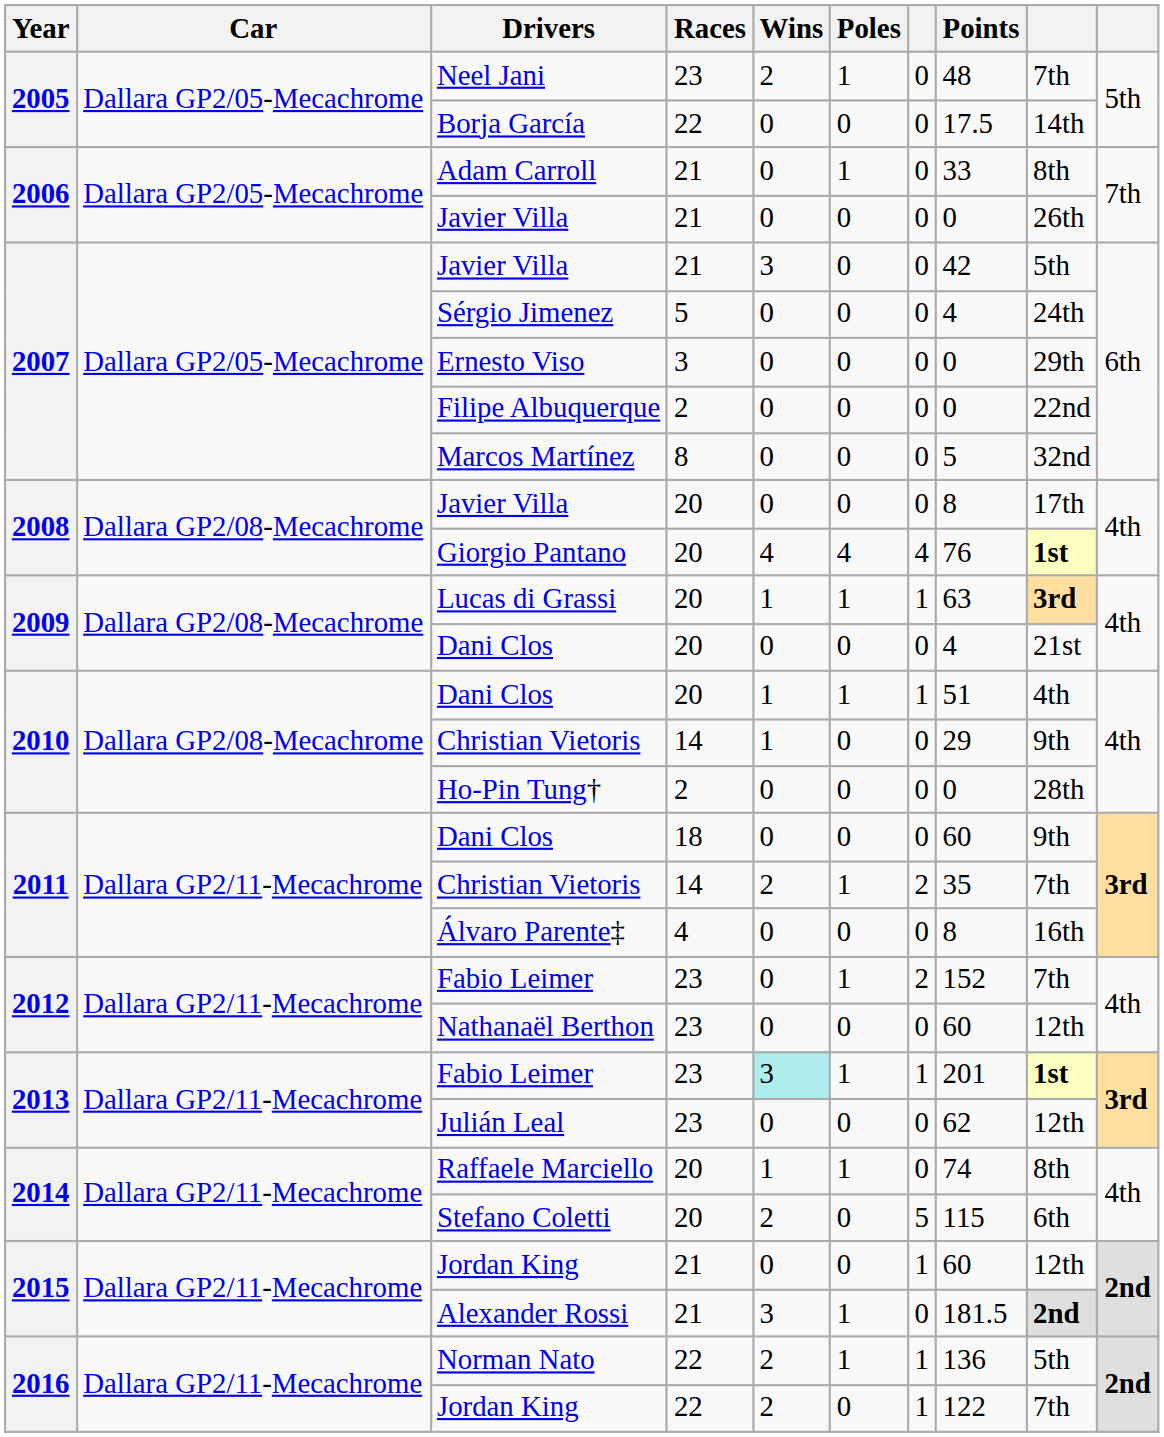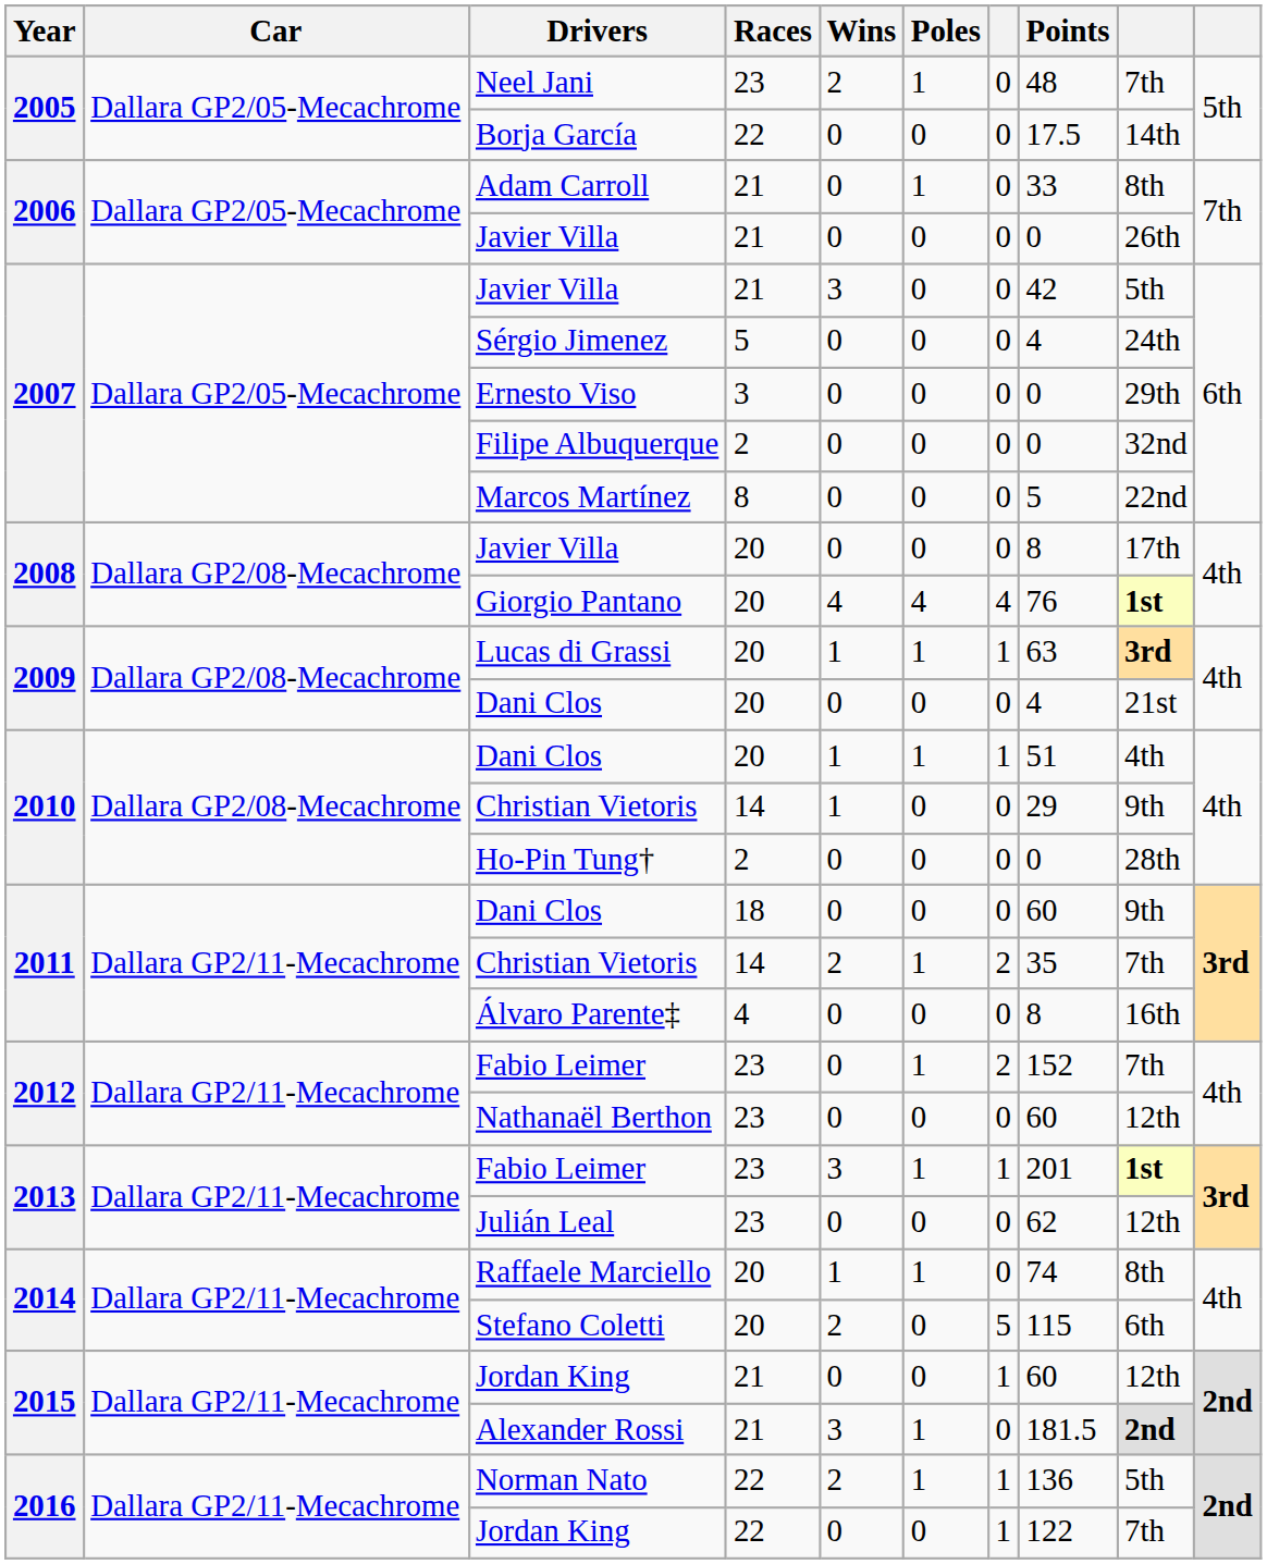 <table class="wikitable" style="font-size:85%">
 <tr>
 <th>Year</th>
 <th>Car</th>
 <th>Drivers</th>
 <th>Races</th>
 <th>Wins</th>
 <th>Poles</th>
 <th></th>
 <th>Points</th>
 <th></th>
 <th></th>
 </tr>
 <tr>
 <th rowspan="2"><a href='#'>2005</a></th>
 <td rowspan="2"><a href='#'>Dallara GP2/05</a>-<a href='#'>Mecachrome</a></td>
 <td> <a href='#'>Neel Jani</a></td>
 <td>23</td>
 <td>2</td>
 <td>1</td>
 <td>0</td>
 <td>48</td>
 <td>7th</td>
 <td rowspan=2>5th</td>
 </tr>
 <tr>
 <td> <a href='#'>Borja García</a></td>
 <td>22</td>
 <td>0</td>
 <td>0</td>
 <td>0</td>
 <td>17.5</td>
 <td>14th</td>
 </tr>
 <tr>
 <th rowspan="2"><a href='#'>2006</a></th>
 <td rowspan="2"><a href='#'>Dallara GP2/05</a>-<a href='#'>Mecachrome</a></td>
 <td> <a href='#'>Adam Carroll</a></td>
 <td>21</td>
 <td>0</td>
 <td>1</td>
 <td>0</td>
 <td>33</td>
 <td>8th</td>
 <td rowspan=2>7th</td>
 </tr>
 <tr>
 <td> <a href='#'>Javier Villa</a></td>
 <td>21</td>
 <td>0</td>
 <td>0</td>
 <td>0</td>
 <td>0</td>
 <td>26th</td>
 </tr>
 <tr>
 <th rowspan=5><a href='#'>2007</a></th>
 <td rowspan=5><a href='#'>Dallara GP2/05</a>-<a href='#'>Mecachrome</a></td>
 <td> <a href='#'>Javier Villa</a></td>
 <td>21</td>
 <td>3</td>
 <td>0</td>
 <td>0</td>
 <td>42</td>
 <td>5th</td>
 <td rowspan="5">6th</td>
 </tr>
 <tr>
 <td> <a href='#'>Sérgio Jimenez</a></td>
 <td>5</td>
 <td>0</td>
 <td>0</td>
 <td>0</td>
 <td>4</td>
 <td>24th</td>
 </tr>
 <tr>
 <td> <a href='#'>Ernesto Viso</a></td>
 <td>3</td>
 <td>0</td>
 <td>0</td>
 <td>0</td>
 <td>0</td>
 <td>29th</td>
 </tr>
 <tr>
 <td> <a href='#'>Filipe Albuquerque</a></td>
 <td>2</td>
 <td>0</td>
 <td>0</td>
 <td>0</td>
 <td>0</td>
-<td>22nd</td>
+<td>32nd</td>
 </tr>
 <tr>
 <td> <a href='#'>Marcos Martínez</a></td>
 <td>8</td>
 <td>0</td>
 <td>0</td>
 <td>0</td>
 <td>5</td>
-<td>32nd</td>
+<td>22nd</td>
 </tr>
 <tr>
 <th rowspan=2><a href='#'>2008</a></th>
 <td rowspan=2><a href='#'>Dallara GP2/08</a>-<a href='#'>Mecachrome</a></td>
 <td> <a href='#'>Javier Villa</a></td>
 <td>20</td>
 <td>0</td>
 <td>0</td>
 <td>0</td>
 <td>8</td>
 <td>17th</td>
 <td rowspan=2>4th</td>
 </tr>
 <tr>
 <td> <a href='#'>Giorgio Pantano</a></td>
 <td>20</td>
 <td>4</td>
 <td>4</td>
 <td>4</td>
 <td>76</td>
 <td style="background:#FBFFBF;"><strong>1st</strong></td>
 </tr>
 <tr>
 <th rowspan=2><a href='#'>2009</a></th>
 <td rowspan=2><a href='#'>Dallara GP2/08</a>-<a href='#'>Mecachrome</a></td>
 <td> <a href='#'>Lucas di Grassi</a></td>
 <td>20</td>
 <td>1</td>
 <td>1</td>
 <td>1</td>
 <td>63</td>
 <td style="background:#FFDF9F;"><strong>3rd</strong></td>
 <td rowspan=2>4th</td>
 </tr>
 <tr>
 <td> <a href='#'>Dani Clos</a></td>
 <td>20</td>
 <td>0</td>
 <td>0</td>
 <td>0</td>
 <td>4</td>
 <td>21st</td>
 </tr>
 <tr>
 <th rowspan=3><a href='#'>2010</a></th>
 <td rowspan=3><a href='#'>Dallara GP2/08</a>-<a href='#'>Mecachrome</a></td>
 <td> <a href='#'>Dani Clos</a></td>
 <td>20</td>
 <td>1</td>
 <td>1</td>
 <td>1</td>
 <td>51</td>
 <td>4th</td>
 <td rowspan=3>4th</td>
 </tr>
 <tr>
 <td> <a href='#'>Christian Vietoris</a></td>
 <td>14</td>
 <td>1</td>
 <td>0</td>
 <td>0</td>
 <td>29</td>
 <td>9th</td>
 </tr>
 <tr>
 <td> <a href='#'>Ho-Pin Tung</a>†</td>
 <td>2</td>
 <td>0</td>
 <td>0</td>
 <td>0</td>
 <td>0</td>
 <td>28th</td>
 </tr>
 <tr>
 <th rowspan=3><a href='#'>2011</a></th>
 <td rowspan=3><a href='#'>Dallara GP2/11</a>-<a href='#'>Mecachrome</a></td>
 <td> <a href='#'>Dani Clos</a></td>
 <td>18</td>
 <td>0</td>
 <td>0</td>
 <td>0</td>
 <td>60</td>
 <td>9th</td>
 <td style="background:#FFDF9F;" rowspan=3><strong>3rd</strong></td>
 </tr>
 <tr>
 <td> <a href='#'>Christian Vietoris</a></td>
 <td>14</td>
 <td>2</td>
 <td>1</td>
 <td>2</td>
 <td>35</td>
 <td>7th</td>
 </tr>
 <tr>
 <td> <a href='#'>Álvaro Parente</a>‡</td>
 <td>4</td>
 <td>0</td>
 <td>0</td>
 <td>0</td>
 <td>8</td>
 <td>16th</td>
 </tr>
 <tr>
 <th rowspan=2><a href='#'>2012</a></th>
 <td rowspan=2><a href='#'>Dallara GP2/11</a>-<a href='#'>Mecachrome</a></td>
 <td> <a href='#'>Fabio Leimer</a></td>
 <td>23</td>
 <td>0</td>
 <td>1</td>
 <td>2</td>
 <td>152</td>
 <td>7th</td>
 <td rowspan=2>4th</td>
 </tr>
 <tr>
 <td> <a href='#'>Nathanaël Berthon</a></td>
 <td>23</td>
 <td>0</td>
 <td>0</td>
 <td>0</td>
 <td>60</td>
 <td>12th</td>
 </tr>
 <tr>
 <th rowspan="2"><a href='#'>2013</a></th>
 <td rowspan="2"><a href='#'>Dallara GP2/11</a>-<a href='#'>Mecachrome</a></td>
 <td> <a href='#'>Fabio Leimer</a></td>
 <td>23</td>
-<td style="background: paleturquoise;">3</td>
+<td>3</td>
 <td>1</td>
 <td>1</td>
 <td>201</td>
 <td style="background:#FBFFBF;"><strong>1st</strong></td>
 <td style="background:#FFDF9F;" rowspan="2"><strong>3rd</strong></td>
 </tr>
 <tr>
 <td> <a href='#'>Julián Leal</a></td>
 <td>23</td>
 <td>0</td>
 <td>0</td>
 <td>0</td>
 <td>62</td>
 <td>12th</td>
 </tr>
 <tr>
 <th rowspan="2"><a href='#'>2014</a></th>
 <td rowspan="2"><a href='#'>Dallara GP2/11</a>-<a href='#'>Mecachrome</a></td>
 <td> <a href='#'>Raffaele Marciello</a></td>
 <td>20</td>
 <td>1</td>
 <td>1</td>
 <td>0</td>
 <td>74</td>
 <td>8th</td>
 <td rowspan="2">4th</td>
 </tr>
 <tr>
 <td> <a href='#'>Stefano Coletti</a></td>
 <td>20</td>
 <td>2</td>
 <td>0</td>
 <td>5</td>
 <td>115</td>
 <td>6th</td>
 </tr>
 <tr>
 <th rowspan=2><a href='#'>2015</a></th>
 <td rowspan=2><a href='#'>Dallara GP2/11</a>-<a href='#'>Mecachrome</a></td>
 <td> <a href='#'>Jordan King</a></td>
 <td>21</td>
 <td>0</td>
 <td>0</td>
 <td>1</td>
 <td>60</td>
 <td>12th</td>
 <td rowspan=2 style="background:#dfdfdf;"><strong>2nd</strong></td>
 </tr>
 <tr>
 <td> <a href='#'>Alexander Rossi</a></td>
 <td>21</td>
 <td>3</td>
 <td>1</td>
 <td>0</td>
 <td>181.5</td>
 <td style="background:#dfdfdf;"><strong>2nd</strong></td>
 </tr>
 <tr>
 <th rowspan=2><a href='#'>2016</a></th>
 <td rowspan=2><a href='#'>Dallara GP2/11</a>-<a href='#'>Mecachrome</a></td>
 <td> <a href='#'>Norman Nato</a></td>
 <td>22</td>
 <td>2</td>
 <td>1</td>
 <td>1</td>
 <td>136</td>
 <td>5th</td>
 <td rowspan=2 style="background:#dfdfdf;"><strong>2nd</strong></td>
 </tr>
 <tr>
 <td> <a href='#'>Jordan King</a></td>
 <td>22</td>
-<td>2</td>
+<td>0</td>
 <td>0</td>
 <td>1</td>
 <td>122</td>
 <td>7th</td>
 </tr>
 </table>
